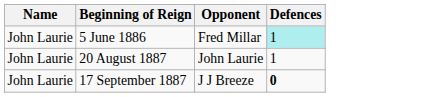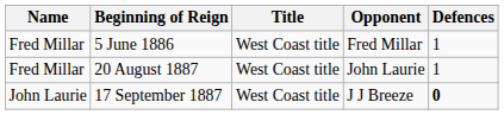 <table class="wikitable">
 <tr>
 <th>Name</th>
 <th>Beginning of Reign</th>
+<th>Title</th>
 <th>Opponent</th>
 <th>Defences</th>
 </tr>
 <tr>
-<td>John Laurie</td>
+<td>Fred Millar</td>
 <td>5 June 1886</td>
+<td>West Coast title</td>
 <td>Fred Millar</td>
-<td style="background: paleturquoise;">1</td>
+<td>1</td>
 </tr>
 <tr>
-<td>John Laurie</td>
+<td>Fred Millar</td>
 <td>20 August 1887</td>
+<td>West Coast title</td>
 <td>John Laurie</td>
 <td>1</td>
 </tr>
 <tr>
 <td>John Laurie</td>
 <td>17 September 1887</td>
+<td>West Coast title</td>
 <td>J J Breeze</td>
 <td><strong>0</strong></td>
 </tr>
 </table>
